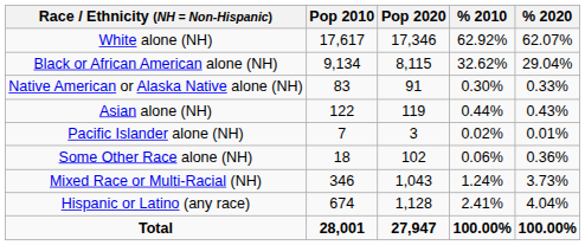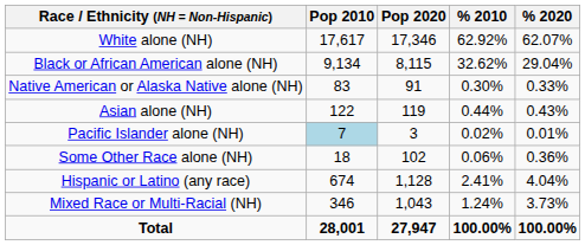 <table class="wikitable" style="text-align:center;">
 <tr>
 <th>Race / Ethnicity <small>(<em>NH = Non-Hispanic</em>)</small></th>
 <th>Pop 2010</th>
 <th>Pop 2020</th>
 <th>% 2010</th>
 <th>% 2020</th>
 </tr>
 <tr>
 <td><a href='#'>White</a> alone (NH)</td>
 <td>17,617</td>
 <td>17,346</td>
 <td>62.92%</td>
 <td>62.07%</td>
 </tr>
 <tr>
 <td><a href='#'>Black or African American</a> alone (NH)</td>
 <td>9,134</td>
 <td>8,115</td>
 <td>32.62%</td>
 <td>29.04%</td>
 </tr>
 <tr>
 <td><a href='#'>Native American</a> or <a href='#'>Alaska Native</a> alone (NH)</td>
 <td>83</td>
 <td>91</td>
 <td>0.30%</td>
 <td>0.33%</td>
 </tr>
 <tr>
 <td><a href='#'>Asian</a> alone (NH)</td>
 <td>122</td>
 <td>119</td>
 <td>0.44%</td>
 <td>0.43%</td>
 </tr>
 <tr>
 <td><a href='#'>Pacific Islander</a> alone (NH)</td>
-<td>7</td>
+<td style="background: lightblue;">7</td>
 <td>3</td>
 <td>0.02%</td>
 <td>0.01%</td>
 </tr>
 <tr>
 <td><a href='#'>Some Other Race</a> alone (NH)</td>
 <td>18</td>
 <td>102</td>
 <td>0.06%</td>
 <td>0.36%</td>
 </tr>
 <tr>
+<td><a href='#'>Hispanic or Latino</a> (any race)</td>
+<td>674</td>
+<td>1,128</td>
+<td>2.41%</td>
+<td>4.04%</td>
+</tr>
+<tr>
 <td><a href='#'>Mixed Race or Multi-Racial</a> (NH)</td>
 <td>346</td>
 <td>1,043</td>
 <td>1.24%</td>
 <td>3.73%</td>
-</tr>
-<tr>
-<td><a href='#'>Hispanic or Latino</a> (any race)</td>
-<td>674</td>
-<td>1,128</td>
-<td>2.41%</td>
-<td>4.04%</td>
 </tr>
 <tr>
 <td><strong>Total</strong></td>
 <td><strong>28,001</strong></td>
 <td><strong>27,947</strong></td>
 <td><strong>100.00%</strong></td>
 <td><strong>100.00%</strong></td>
 </tr>
 </table>
